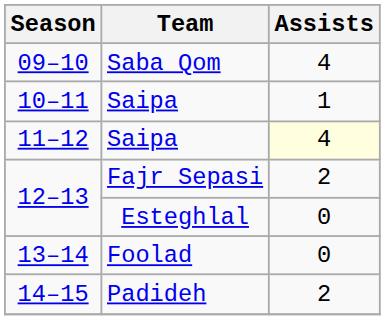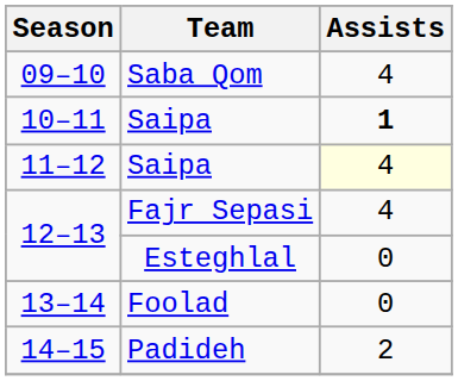 <table class="wikitable" style="text-align: center;">
 <tr>
 <th>Season</th>
 <th>Team</th>
 <th>Assists</th>
 </tr>
 <tr>
 <td><a href='#'>09–10</a></td>
 <td align="left"><a href='#'>Saba Qom</a></td>
 <td>4</td>
 </tr>
 <tr>
 <td><a href='#'>10–11</a></td>
 <td align="left"><a href='#'>Saipa</a></td>
-<td>1</td>
+<td><strong>1</strong></td>
 </tr>
 <tr>
 <td><a href='#'>11–12</a></td>
 <td align="left"><a href='#'>Saipa</a></td>
 <td style="background: lightyellow;">4</td>
 </tr>
 <tr>
 <td rowspan="2"><a href='#'>12–13</a></td>
 <td align="left"><a href='#'>Fajr Sepasi</a></td>
-<td>2</td>
+<td>4</td>
 </tr>
 <tr>
 <td rowspan="1"><a href='#'>Esteghlal</a></td>
 <td>0</td>
 </tr>
 <tr>
 <td><a href='#'>13–14</a></td>
 <td align="left"><a href='#'>Foolad</a></td>
 <td>0</td>
 </tr>
 <tr>
 <td><a href='#'>14–15</a></td>
 <td align="left"><a href='#'>Padideh</a></td>
 <td>2</td>
 </tr>
 <tr>
 </tr>
 </table>
